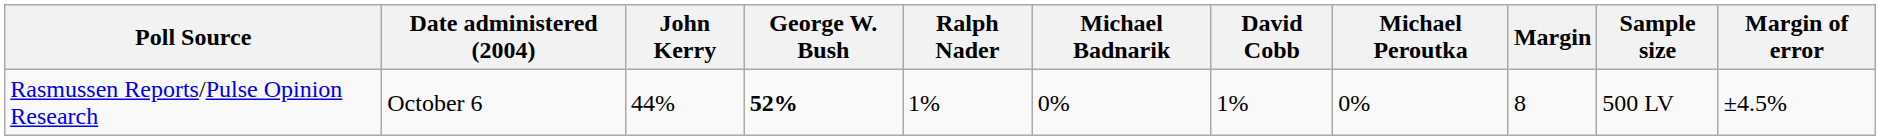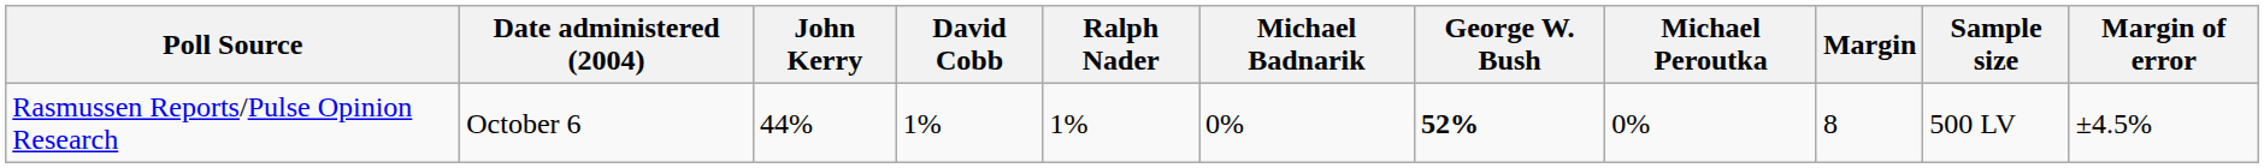 <table class="wikitable">
 <tr>
 <th>Poll Source</th>
 <th>Date administered (2004)</th>
 <th>John Kerry</th>
-<th>George W. Bush</th>
+<th>David Cobb</th>
 <th>Ralph Nader</th>
 <th>Michael Badnarik</th>
-<th>David Cobb</th>
+<th>George W. Bush</th>
 <th>Michael Peroutka</th>
 <th>Margin</th>
 <th>Sample size</th>
 <th>Margin of error</th>
 </tr>
 <tr>
 <td><a href='#'>Rasmussen Reports</a>/<a href='#'>Pulse Opinion Research</a></td>
 <td>October 6</td>
 <td>44%</td>
-<td><strong>52%</strong></td>
+<td>1%</td>
 <td>1%</td>
 <td>0%</td>
-<td>1%</td>
+<td><strong>52%</strong></td>
 <td>0%</td>
 <td>8</td>
 <td>500 LV</td>
 <td>±4.5%</td>
 </tr>
 </table>
